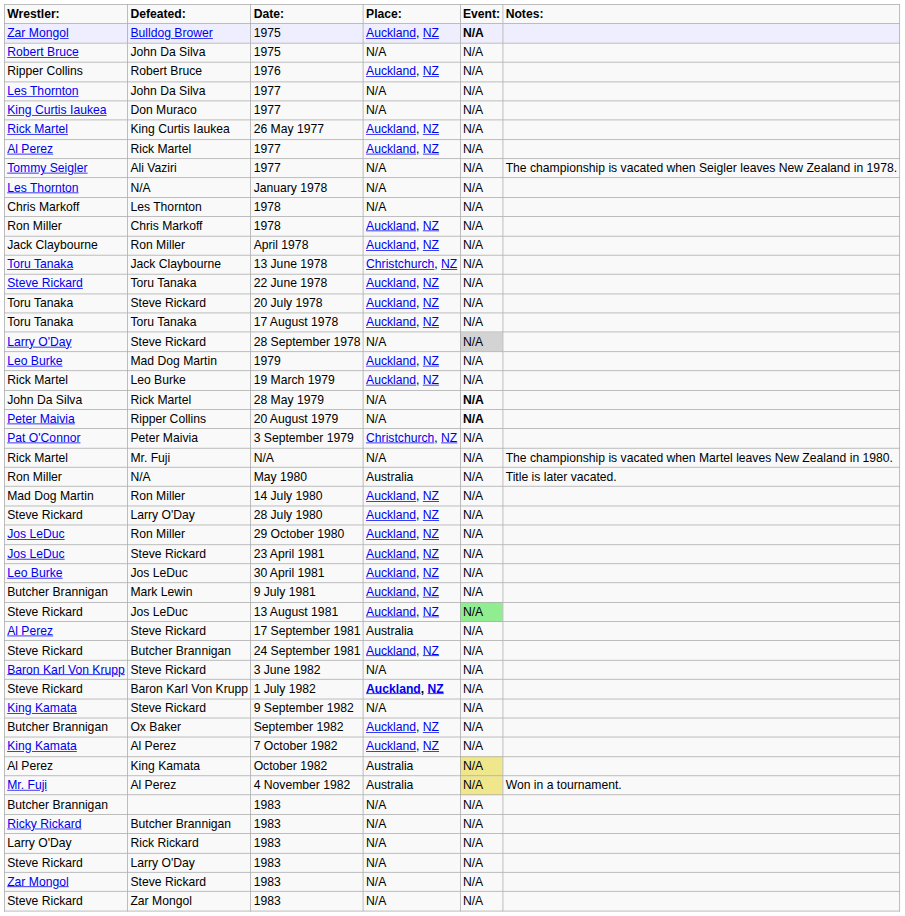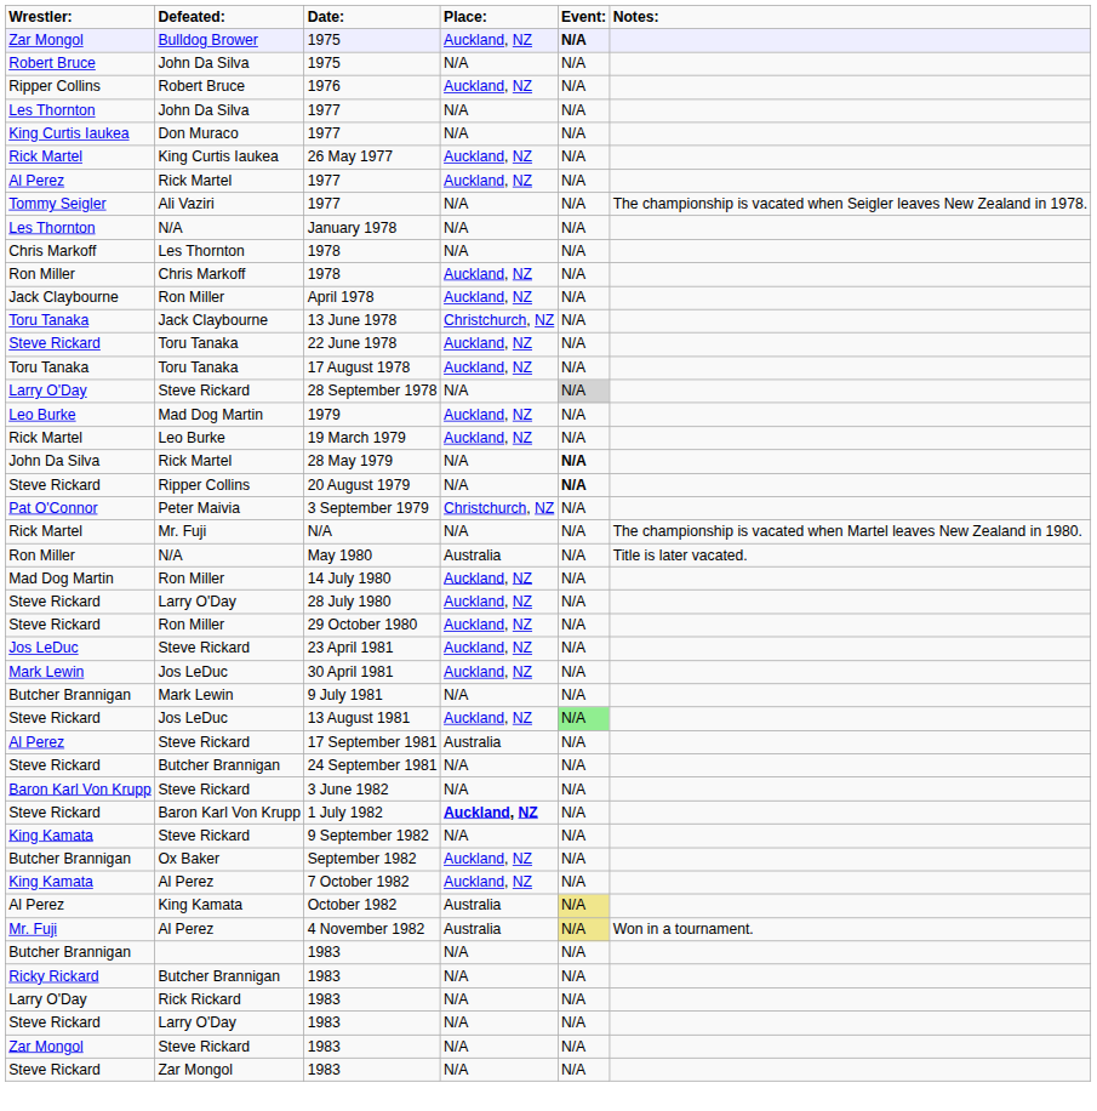 <table class="wikitable sortable">
 <tr style="background: #EEEFF;">
 <td><strong>Wrestler:</strong></td>
 <td><strong>Defeated:</strong></td>
 <td><strong>Date:</strong></td>
 <td><strong>Place:</strong></td>
 <td><strong>Event:</strong></td>
 <td><strong>Notes:</strong></td>
 </tr>
 <tr style="background: #EEEEFF;">
 <td><a href='#'>Zar Mongol</a></td>
 <td><a href='#'>Bulldog Brower</a></td>
 <td>1975</td>
 <td><a href='#'>Auckland</a>, <a href='#'>NZ</a></td>
 <td><strong>N/A</strong></td>
 <td></td>
 </tr>
 <tr>
 <td><a href='#'>Robert Bruce</a></td>
 <td>John Da Silva</td>
 <td>1975</td>
 <td>N/A</td>
 <td>N/A</td>
 <td></td>
 </tr>
 <tr>
 <td>Ripper Collins</td>
 <td>Robert Bruce</td>
 <td>1976</td>
 <td><a href='#'>Auckland</a>, <a href='#'>NZ</a></td>
 <td>N/A</td>
 <td></td>
 </tr>
 <tr>
 <td><a href='#'>Les Thornton</a></td>
 <td>John Da Silva</td>
 <td>1977</td>
 <td>N/A</td>
 <td>N/A</td>
 <td></td>
 </tr>
 <tr>
 <td><a href='#'>King Curtis Iaukea</a></td>
 <td>Don Muraco</td>
 <td>1977</td>
 <td>N/A</td>
 <td>N/A</td>
 <td></td>
 </tr>
 <tr>
 <td><a href='#'>Rick Martel</a></td>
 <td>King Curtis Iaukea</td>
 <td>26 May 1977</td>
 <td><a href='#'>Auckland</a>, <a href='#'>NZ</a></td>
 <td>N/A</td>
 <td></td>
 </tr>
 <tr>
 <td><a href='#'>Al Perez</a></td>
 <td>Rick Martel</td>
 <td>1977</td>
 <td><a href='#'>Auckland</a>, <a href='#'>NZ</a></td>
 <td>N/A</td>
 <td></td>
 </tr>
 <tr>
 <td><a href='#'>Tommy Seigler</a></td>
 <td>Ali Vaziri</td>
 <td>1977</td>
 <td>N/A</td>
 <td>N/A</td>
 <td>The championship is vacated when Seigler leaves New Zealand in 1978.</td>
 </tr>
 <tr>
 <td><a href='#'>Les Thornton</a></td>
 <td>N/A</td>
 <td>January 1978</td>
 <td>N/A</td>
 <td>N/A</td>
 <td></td>
 </tr>
 <tr>
 <td>Chris Markoff</td>
 <td>Les Thornton</td>
 <td>1978</td>
 <td>N/A</td>
 <td>N/A</td>
 <td></td>
 </tr>
 <tr>
 <td>Ron Miller</td>
 <td>Chris Markoff</td>
 <td>1978</td>
 <td><a href='#'>Auckland</a>, <a href='#'>NZ</a></td>
 <td>N/A</td>
 <td></td>
 </tr>
 <tr>
 <td>Jack Claybourne</td>
 <td>Ron Miller</td>
 <td>April 1978</td>
 <td><a href='#'>Auckland</a>, <a href='#'>NZ</a></td>
 <td>N/A</td>
 <td></td>
 </tr>
 <tr>
 <td><a href='#'>Toru Tanaka</a></td>
 <td>Jack Claybourne</td>
 <td>13 June 1978</td>
 <td><a href='#'>Christchurch</a>, <a href='#'>NZ</a></td>
 <td>N/A</td>
 <td></td>
 </tr>
 <tr>
 <td><a href='#'>Steve Rickard</a></td>
 <td>Toru Tanaka</td>
 <td>22 June 1978</td>
 <td><a href='#'>Auckland</a>, <a href='#'>NZ</a></td>
 <td>N/A</td>
 <td></td>
 </tr>
 <tr>
 <td>Toru Tanaka</td>
-<td>Steve Rickard</td>
-<td>20 July 1978</td>
-<td><a href='#'>Auckland</a>, <a href='#'>NZ</a></td>
-<td>N/A</td>
-<td></td>
-</tr>
-<tr>
-<td>Toru Tanaka</td>
 <td>Toru Tanaka</td>
 <td>17 August 1978</td>
 <td><a href='#'>Auckland</a>, <a href='#'>NZ</a></td>
 <td>N/A</td>
 <td></td>
 </tr>
 <tr>
 <td><a href='#'>Larry O'Day</a></td>
 <td>Steve Rickard</td>
 <td>28 September 1978</td>
 <td>N/A</td>
 <td style="background: lightgrey;">N/A</td>
 <td></td>
 </tr>
 <tr>
 <td><a href='#'>Leo Burke</a></td>
 <td>Mad Dog Martin</td>
 <td>1979</td>
 <td><a href='#'>Auckland</a>, <a href='#'>NZ</a></td>
 <td>N/A</td>
 <td></td>
 </tr>
 <tr>
 <td>Rick Martel</td>
 <td>Leo Burke</td>
 <td>19 March 1979</td>
 <td><a href='#'>Auckland</a>, <a href='#'>NZ</a></td>
 <td>N/A</td>
 <td></td>
 </tr>
 <tr>
 <td>John Da Silva</td>
 <td>Rick Martel</td>
 <td>28 May 1979</td>
 <td>N/A</td>
 <td><strong>N/A</strong></td>
 <td></td>
 </tr>
 <tr>
-<td><a href='#'>Peter Maivia</a></td>
+<td>Steve Rickard</td>
 <td>Ripper Collins</td>
 <td>20 August 1979</td>
 <td>N/A</td>
 <td><strong>N/A</strong></td>
 <td></td>
 </tr>
 <tr>
 <td><a href='#'>Pat O'Connor</a></td>
 <td>Peter Maivia</td>
 <td>3 September 1979</td>
 <td><a href='#'>Christchurch</a>, <a href='#'>NZ</a></td>
 <td>N/A</td>
 <td></td>
 </tr>
 <tr>
 <td>Rick Martel</td>
 <td>Mr. Fuji</td>
 <td>N/A</td>
 <td>N/A</td>
 <td>N/A</td>
 <td>The championship is vacated when Martel leaves New Zealand in 1980.</td>
 </tr>
 <tr>
 <td>Ron Miller</td>
 <td>N/A</td>
 <td>May 1980</td>
 <td>Australia</td>
 <td>N/A</td>
 <td>Title is later vacated.</td>
 </tr>
 <tr>
 <td>Mad Dog Martin</td>
 <td>Ron Miller</td>
 <td>14 July 1980</td>
 <td><a href='#'>Auckland</a>, <a href='#'>NZ</a></td>
 <td>N/A</td>
 <td></td>
 </tr>
 <tr>
 <td>Steve Rickard</td>
 <td>Larry O'Day</td>
 <td>28 July 1980</td>
 <td><a href='#'>Auckland</a>, <a href='#'>NZ</a></td>
 <td>N/A</td>
 <td></td>
 </tr>
 <tr>
-<td><a href='#'>Jos LeDuc</a></td>
+<td>Steve Rickard</td>
 <td>Ron Miller</td>
 <td>29 October 1980</td>
 <td><a href='#'>Auckland</a>, <a href='#'>NZ</a></td>
 <td>N/A</td>
 <td></td>
 </tr>
 <tr>
 <td><a href='#'>Jos LeDuc</a></td>
 <td>Steve Rickard</td>
 <td>23 April 1981</td>
 <td><a href='#'>Auckland</a>, <a href='#'>NZ</a></td>
 <td>N/A</td>
 <td></td>
 </tr>
 <tr>
-<td><a href='#'>Leo Burke</a></td>
+<td><a href='#'>Mark Lewin</a></td>
 <td>Jos LeDuc</td>
 <td>30 April 1981</td>
 <td><a href='#'>Auckland</a>, <a href='#'>NZ</a></td>
 <td>N/A</td>
 <td></td>
 </tr>
 <tr>
 <td>Butcher Brannigan</td>
 <td>Mark Lewin</td>
 <td>9 July 1981</td>
-<td><a href='#'>Auckland</a>, <a href='#'>NZ</a></td>
+<td>N/A</td>
 <td>N/A</td>
 <td></td>
 </tr>
 <tr>
 <td>Steve Rickard</td>
 <td>Jos LeDuc</td>
 <td>13 August 1981</td>
 <td><a href='#'>Auckland</a>, <a href='#'>NZ</a></td>
 <td style="background: lightgreen;">N/A</td>
 <td></td>
 </tr>
 <tr>
 <td><a href='#'>Al Perez</a></td>
 <td>Steve Rickard</td>
 <td>17 September 1981</td>
 <td>Australia</td>
 <td>N/A</td>
 <td></td>
 </tr>
 <tr>
 <td>Steve Rickard</td>
 <td>Butcher Brannigan</td>
 <td>24 September 1981</td>
-<td><a href='#'>Auckland</a>, <a href='#'>NZ</a></td>
+<td>N/A</td>
 <td>N/A</td>
 <td></td>
 </tr>
 <tr>
 <td><a href='#'>Baron Karl Von Krupp</a></td>
 <td>Steve Rickard</td>
 <td>3 June 1982</td>
 <td>N/A</td>
 <td>N/A</td>
 <td></td>
 </tr>
 <tr>
 <td>Steve Rickard</td>
 <td>Baron Karl Von Krupp</td>
 <td>1 July 1982</td>
 <td><strong><a href='#'>Auckland</a>, <a href='#'>NZ</a></strong></td>
 <td>N/A</td>
 <td></td>
 </tr>
 <tr>
 <td><a href='#'>King Kamata</a></td>
 <td>Steve Rickard</td>
 <td>9 September 1982</td>
 <td>N/A</td>
 <td>N/A</td>
 <td></td>
 </tr>
 <tr>
 <td>Butcher Brannigan</td>
 <td>Ox Baker</td>
 <td>September 1982</td>
 <td><a href='#'>Auckland</a>, <a href='#'>NZ</a></td>
 <td>N/A</td>
 <td></td>
 </tr>
 <tr>
 <td><a href='#'>King Kamata</a></td>
 <td>Al Perez</td>
 <td>7 October 1982</td>
 <td><a href='#'>Auckland</a>, <a href='#'>NZ</a></td>
 <td>N/A</td>
 <td></td>
 </tr>
 <tr>
 <td>Al Perez</td>
 <td>King Kamata</td>
 <td>October 1982</td>
 <td>Australia</td>
 <td style="background: khaki;">N/A</td>
 <td></td>
 </tr>
 <tr>
 <td><a href='#'>Mr. Fuji</a></td>
 <td>Al Perez</td>
 <td>4 November 1982</td>
 <td>Australia</td>
 <td style="background: khaki;">N/A</td>
 <td>Won in a tournament.</td>
 </tr>
 <tr>
 <td>Butcher Brannigan</td>
 <td></td>
 <td>1983</td>
 <td>N/A</td>
 <td>N/A</td>
 <td></td>
 </tr>
 <tr>
 <td><a href='#'>Ricky Rickard</a></td>
 <td>Butcher Brannigan</td>
 <td>1983</td>
 <td>N/A</td>
 <td>N/A</td>
 <td></td>
 </tr>
 <tr>
 <td>Larry O'Day</td>
 <td>Rick Rickard</td>
 <td>1983</td>
 <td>N/A</td>
 <td>N/A</td>
 <td></td>
 </tr>
 <tr>
 <td>Steve Rickard</td>
 <td>Larry O'Day</td>
 <td>1983</td>
 <td>N/A</td>
 <td>N/A</td>
 <td></td>
 </tr>
 <tr>
 <td><a href='#'>Zar Mongol</a></td>
 <td>Steve Rickard</td>
 <td>1983</td>
 <td>N/A</td>
 <td>N/A</td>
 <td></td>
 </tr>
 <tr>
 <td>Steve Rickard</td>
 <td>Zar Mongol</td>
 <td>1983</td>
 <td>N/A</td>
 <td>N/A</td>
 <td></td>
 </tr>
 </table>
